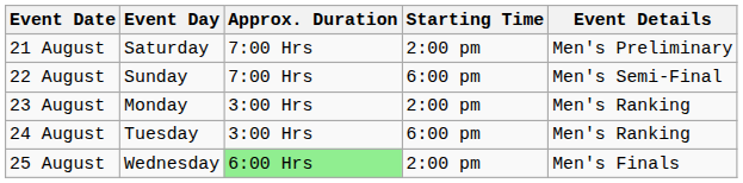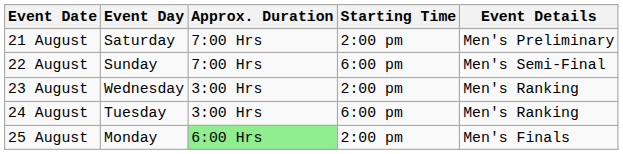 <table class="wikitable">
 <tr>
 <th>Event Date</th>
 <th>Event Day</th>
 <th>Approx. Duration</th>
 <th>Starting Time</th>
 <th>Event Details</th>
 </tr>
 <tr>
 <td>21 August</td>
 <td>Saturday</td>
 <td>7:00 Hrs</td>
 <td>2:00 pm</td>
 <td>Men's Preliminary</td>
 </tr>
 <tr>
 <td>22 August</td>
 <td>Sunday</td>
 <td>7:00 Hrs</td>
 <td>6:00 pm</td>
 <td>Men's Semi-Final</td>
 </tr>
 <tr>
 <td>23 August</td>
-<td>Monday</td>
+<td>Wednesday</td>
 <td>3:00 Hrs</td>
 <td>2:00 pm</td>
 <td>Men's Ranking</td>
 </tr>
 <tr>
 <td>24 August</td>
 <td>Tuesday</td>
 <td>3:00 Hrs</td>
 <td>6:00 pm</td>
 <td>Men's Ranking</td>
 </tr>
 <tr>
 <td>25 August</td>
-<td>Wednesday</td>
+<td>Monday</td>
 <td style="background: lightgreen;">6:00 Hrs</td>
 <td>2:00 pm</td>
 <td>Men's Finals</td>
 </tr>
 </table>
